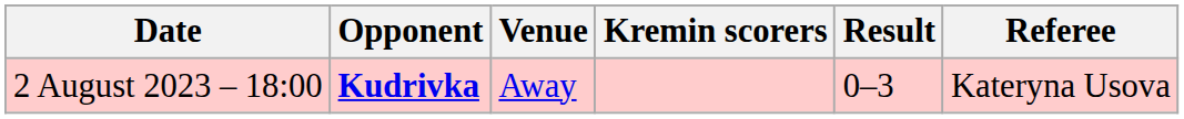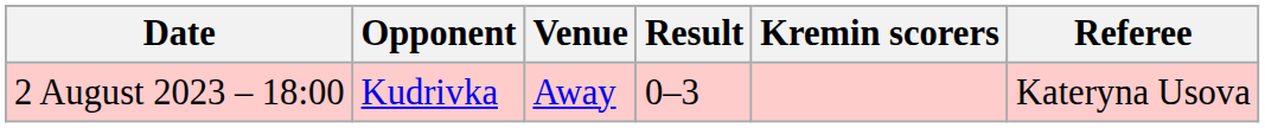 <table class="wikitable" style="text-align:left">
 <tr>
 <th>Date</th>
 <th>Opponent</th>
 <th>Venue</th>
+<th>Result</th>
 <th>Kremin scorers</th>
-<th>Result</th>
 <th>Referee</th>
 </tr>
 <tr style="background:#ffcccc">
 <td>2 August 2023 – 18:00</td>
-<td><strong><a href='#'>Kudrivka</a></strong></td>
+<td><a href='#'>Kudrivka</a></td>
 <td><a href='#'>Away</a></td>
+<td>0–3</td>
 <td></td>
-<td>0–3</td>
 <td>Kateryna Usova</td>
 </tr>
 </table>
